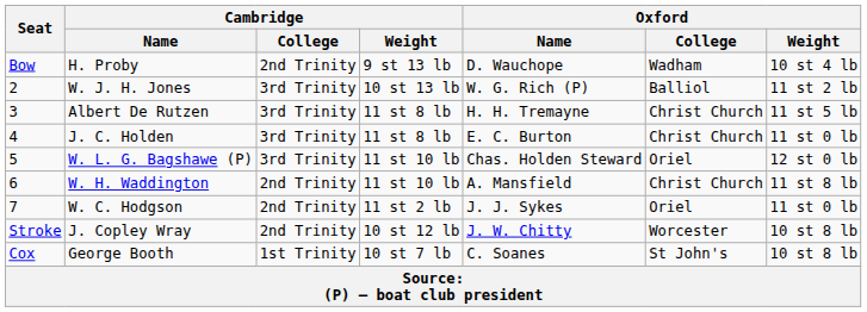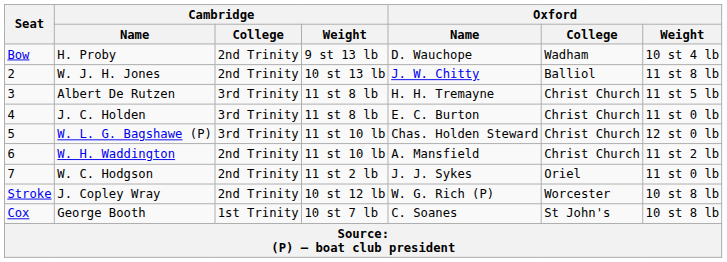 <table class=wikitable>
 <tr>
 <th rowspan="2">Seat</th>
 <th colspan="3">Cambridge <br> </th>
 <th colspan="3">Oxford <br> </th>
 </tr>
 <tr>
 <th>Name</th>
 <th>College</th>
 <th>Weight</th>
 <th>Name</th>
 <th>College</th>
 <th>Weight</th>
 </tr>
 <tr>
 <td><a href='#'>Bow</a></td>
 <td>H. Proby</td>
 <td>2nd Trinity</td>
 <td>9 st 13 lb</td>
 <td>D. Wauchope</td>
 <td>Wadham</td>
 <td>10 st 4 lb</td>
 </tr>
 <tr>
 <td>2</td>
 <td>W. J. H. Jones</td>
-<td>3rd Trinity</td>
+<td>2nd Trinity</td>
 <td>10 st 13 lb</td>
-<td>W. G. Rich (P)</td>
+<td><a href='#'>J. W. Chitty</a></td>
 <td>Balliol</td>
-<td>11 st 2 lb</td>
+<td>11 st 8 lb</td>
 </tr>
 <tr>
 <td>3</td>
 <td>Albert De Rutzen</td>
 <td>3rd Trinity</td>
 <td>11 st 8 lb</td>
 <td>H. H. Tremayne</td>
 <td>Christ Church</td>
 <td>11 st 5 lb</td>
 </tr>
 <tr>
 <td>4</td>
 <td>J. C. Holden</td>
 <td>3rd Trinity</td>
 <td>11 st 8 lb</td>
 <td>E. C. Burton</td>
 <td>Christ Church</td>
 <td>11 st 0 lb</td>
 </tr>
 <tr>
 <td>5</td>
 <td><a href='#'>W. L. G. Bagshawe</a> (P)</td>
 <td>3rd Trinity</td>
 <td>11 st 10 lb</td>
 <td>Chas. Holden Steward</td>
-<td>Oriel</td>
+<td>Christ Church</td>
 <td>12 st 0 lb</td>
 </tr>
 <tr>
 <td>6</td>
 <td><a href='#'>W. H. Waddington</a></td>
 <td>2nd Trinity</td>
 <td>11 st 10 lb</td>
 <td>A. Mansfield</td>
 <td>Christ Church</td>
-<td>11 st 8 lb</td>
+<td>11 st 2 lb</td>
 </tr>
 <tr>
 <td>7</td>
 <td>W. C. Hodgson</td>
 <td>2nd Trinity</td>
 <td>11 st 2 lb</td>
 <td>J. J. Sykes</td>
 <td>Oriel</td>
 <td>11 st 0 lb</td>
 </tr>
 <tr>
 <td><a href='#'>Stroke</a></td>
 <td>J. Copley Wray</td>
 <td>2nd Trinity</td>
 <td>10 st 12 lb</td>
-<td><a href='#'>J. W. Chitty</a></td>
+<td>W. G. Rich (P)</td>
 <td>Worcester</td>
 <td>10 st 8 lb</td>
 </tr>
 <tr>
 <td><a href='#'>Cox</a></td>
 <td>George Booth</td>
 <td>1st Trinity</td>
 <td>10 st 7 lb</td>
 <td>C. Soanes</td>
 <td>St John's</td>
 <td>10 st 8 lb</td>
 </tr>
 <tr>
 <th colspan="9">Source:<br>(P) – boat club president</th>
 </tr>
 </table>
